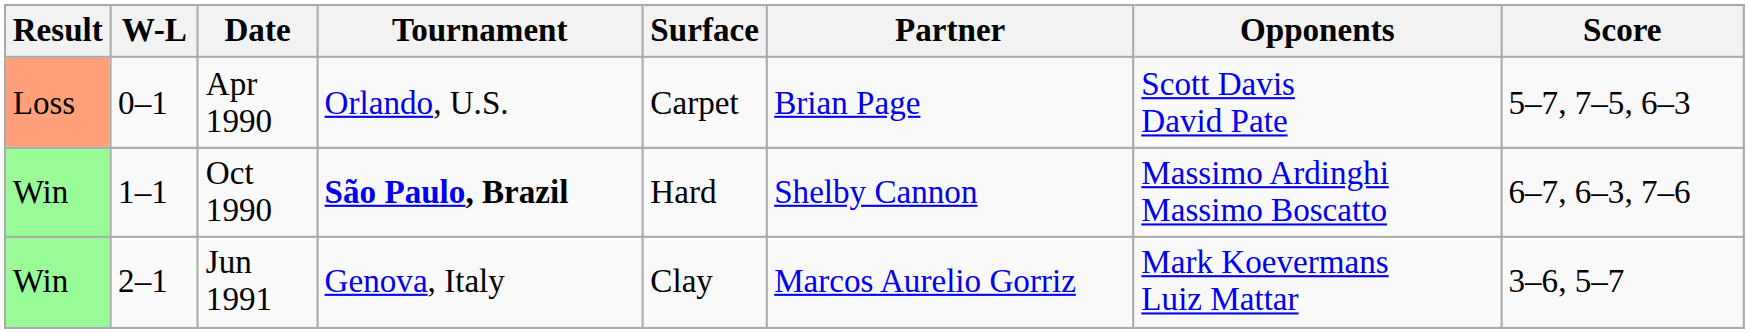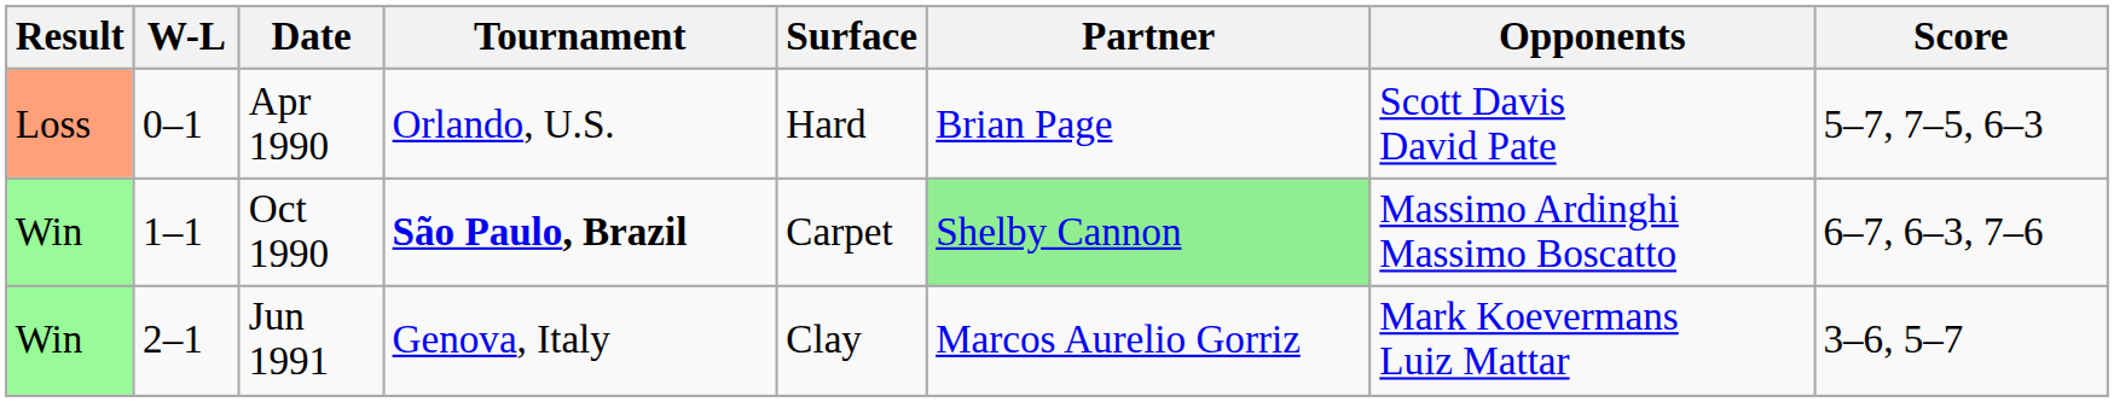 <table class="sortable wikitable">
 <tr>
 <th>Result</th>
 <th style="width:35px" class="unsortable">W-L</th>
 <th style="width:50px">Date</th>
 <th style="width:150px">Tournament</th>
 <th style="width:50px">Surface</th>
 <th style="width:170px">Partner</th>
 <th style="width:170px">Opponents</th>
 <th style="width:110px" class="unsortable">Score</th>
 </tr>
 <tr>
 <td style="background:#ffa07a;">Loss</td>
 <td>0–1</td>
 <td>Apr 1990</td>
 <td><a href='#'>Orlando</a>, U.S.</td>
-<td>Carpet</td>
+<td>Hard</td>
 <td> <a href='#'>Brian Page</a></td>
 <td> <a href='#'>Scott Davis</a> <br>  <a href='#'>David Pate</a></td>
 <td>5–7, 7–5, 6–3</td>
 </tr>
 <tr>
 <td style="background:#98fb98;">Win</td>
 <td>1–1</td>
 <td>Oct 1990</td>
 <td><strong><a href='#'>São Paulo</a>, Brazil</strong></td>
-<td>Hard</td>
-<td> <a href='#'>Shelby Cannon</a></td>
+<td>Carpet</td>
+<td style="background: lightgreen;"> <a href='#'>Shelby Cannon</a></td>
 <td> <a href='#'>Massimo Ardinghi</a> <br>  <a href='#'>Massimo Boscatto</a></td>
 <td>6–7, 6–3, 7–6</td>
 </tr>
 <tr>
 <td style="background:#98fb98;">Win</td>
 <td>2–1</td>
 <td>Jun 1991</td>
 <td><a href='#'>Genova</a>, Italy</td>
 <td>Clay</td>
 <td> <a href='#'>Marcos Aurelio Gorriz</a></td>
 <td> <a href='#'>Mark Koevermans</a> <br>  <a href='#'>Luiz Mattar</a></td>
 <td>3–6, 5–7</td>
 </tr>
 </table>
